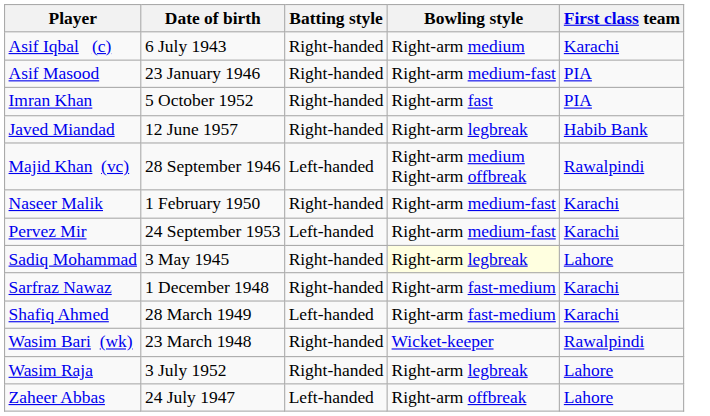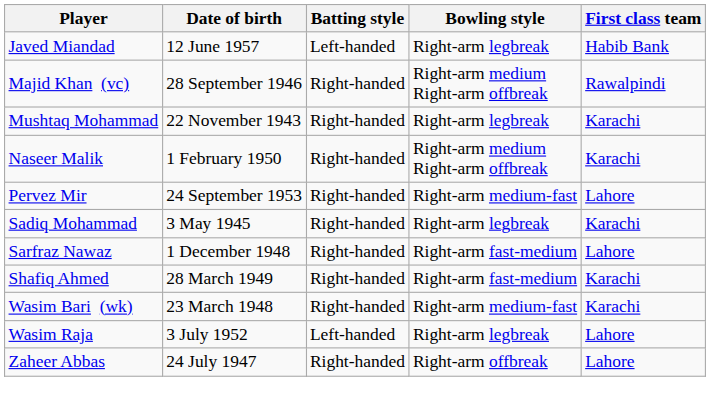 <table class="wikitable">
 <tr>
 <th>Player</th>
 <th>Date of birth</th>
 <th>Batting style</th>
 <th>Bowling style</th>
 <th><a href='#'>First class</a> team</th>
 </tr>
 <tr>
-<td><a href='#'>Asif Iqbal</a>   <a href='#'>(c)</a></td>
-<td>6 July 1943</td>
-<td>Right-handed</td>
-<td>Right-arm <a href='#'>medium</a></td>
-<td><a href='#'>Karachi</a></td>
-</tr>
-<tr>
-<td><a href='#'>Asif Masood</a></td>
-<td>23 January 1946</td>
-<td>Right-handed</td>
-<td>Right-arm <a href='#'>medium-fast</a></td>
-<td><a href='#'>PIA</a></td>
-</tr>
-<tr>
-<td><a href='#'>Imran Khan</a></td>
-<td>5 October 1952</td>
-<td>Right-handed</td>
-<td>Right-arm <a href='#'>fast</a></td>
-<td><a href='#'>PIA</a></td>
-</tr>
-<tr>
 <td><a href='#'>Javed Miandad</a></td>
 <td>12 June 1957</td>
-<td>Right-handed</td>
+<td>Left-handed</td>
 <td>Right-arm <a href='#'>legbreak</a></td>
 <td><a href='#'>Habib Bank</a></td>
 </tr>
 <tr>
 <td><a href='#'>Majid Khan</a>  <a href='#'>(vc)</a></td>
 <td>28 September 1946</td>
-<td>Left-handed</td>
+<td>Right-handed</td>
 <td>Right-arm <a href='#'>medium</a><br>Right-arm <a href='#'>offbreak</a></td>
 <td><a href='#'>Rawalpindi</a></td>
+</tr>
+<tr>
+<td><a href='#'>Mushtaq Mohammad</a></td>
+<td>22 November 1943</td>
+<td>Right-handed</td>
+<td>Right-arm <a href='#'>legbreak</a></td>
+<td><a href='#'>Karachi</a></td>
 </tr>
 <tr>
 <td><a href='#'>Naseer Malik</a></td>
 <td>1 February 1950</td>
 <td>Right-handed</td>
-<td>Right-arm <a href='#'>medium-fast</a></td>
+<td>Right-arm <a href='#'>medium</a><br>Right-arm <a href='#'>offbreak</a></td>
 <td><a href='#'>Karachi</a></td>
 </tr>
 <tr>
 <td><a href='#'>Pervez Mir</a></td>
 <td>24 September 1953</td>
-<td>Left-handed</td>
+<td>Right-handed</td>
 <td>Right-arm <a href='#'>medium-fast</a></td>
-<td><a href='#'>Karachi</a></td>
+<td><a href='#'>Lahore</a></td>
 </tr>
 <tr>
 <td><a href='#'>Sadiq Mohammad</a></td>
 <td>3 May 1945</td>
 <td>Right-handed</td>
-<td style="background: lightyellow;">Right-arm <a href='#'>legbreak</a></td>
-<td><a href='#'>Lahore</a></td>
+<td>Right-arm <a href='#'>legbreak</a></td>
+<td><a href='#'>Karachi</a></td>
 </tr>
 <tr>
 <td><a href='#'>Sarfraz Nawaz</a></td>
 <td>1 December 1948</td>
 <td>Right-handed</td>
 <td>Right-arm <a href='#'>fast-medium</a></td>
-<td><a href='#'>Karachi</a></td>
+<td><a href='#'>Lahore</a></td>
 </tr>
 <tr>
 <td><a href='#'>Shafiq Ahmed</a></td>
 <td>28 March 1949</td>
-<td>Left-handed</td>
+<td>Right-handed</td>
 <td>Right-arm <a href='#'>fast-medium</a></td>
 <td><a href='#'>Karachi</a></td>
 </tr>
 <tr>
 <td><a href='#'>Wasim Bari</a>  <a href='#'>(wk)</a></td>
 <td>23 March 1948</td>
 <td>Right-handed</td>
-<td><a href='#'>Wicket-keeper</a></td>
-<td><a href='#'>Rawalpindi</a></td>
+<td>Right-arm <a href='#'>medium-fast</a></td>
+<td><a href='#'>Karachi</a></td>
 </tr>
 <tr>
 <td><a href='#'>Wasim Raja</a></td>
 <td>3 July 1952</td>
-<td>Right-handed</td>
+<td>Left-handed</td>
 <td>Right-arm <a href='#'>legbreak</a></td>
 <td><a href='#'>Lahore</a></td>
 </tr>
 <tr>
 <td><a href='#'>Zaheer Abbas</a></td>
 <td>24 July 1947</td>
-<td>Left-handed</td>
+<td>Right-handed</td>
 <td>Right-arm <a href='#'>offbreak</a></td>
 <td><a href='#'>Lahore</a></td>
 </tr>
 </table>
